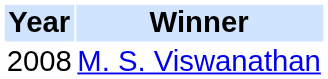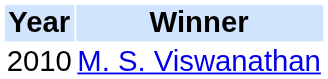 <table cellspacing="1" cellpadding="1" border="0">
 <tr bgcolor="#d1e4fd">
 <th>Year</th>
 <th>Winner</th>
 </tr>
 <tr>
-<td>2008</td>
+<td>2010</td>
 <td><a href='#'>M. S. Viswanathan</a></td>
 </tr>
 </table>
